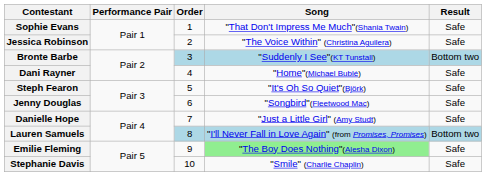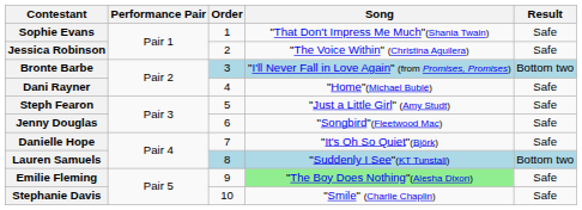 <table class="wikitable plainrowheaders" style="text-align:center;">
 <tr>
 <th scope="col">Contestant</th>
 <th scope="col">Performance Pair</th>
 <th scope="col">Order</th>
 <th scope="col">Song</th>
 <th scope="col">Result</th>
 </tr>
 <tr>
 <th scope="row">Sophie Evans</th>
 <td rowspan="2">Pair 1</td>
 <td>1</td>
 <td>"<a href='#'>That Don't Impress Me Much</a>"<small>(<a href='#'>Shania Twain</a>)</small></td>
 <td>Safe</td>
 </tr>
 <tr>
 <th scope="row">Jessica Robinson</th>
 <td>2</td>
 <td>"<a href='#'>The Voice Within</a>" <small>(<a href='#'>Christina Aguilera</a>)</small></td>
 <td>Safe</td>
 </tr>
 <tr>
 <th scope="row">Bronte Barbe</th>
 <td rowspan="2">Pair 2</td>
 <td style = "background:lightblue">3</td>
-<td style = "background:lightblue">"<a href='#'>Suddenly I See</a>"<small>(<a href='#'>KT Tunstall</a>)</small></td>
+<td style = "background:lightblue">"<a href='#'>I'll Never Fall in Love Again</a>" <small>(from <em><a href='#'>Promises, Promises</a></em>)</small></td>
 <td style = "background:lightblue">Bottom two</td>
 </tr>
 <tr>
 <th scope="row">Dani Rayner</th>
 <td>4</td>
 <td>"<a href='#'>Home</a>"<small>(<a href='#'>Michael Bublé</a>)</small></td>
 <td>Safe</td>
 </tr>
 <tr>
 <th scope="row">Steph Fearon</th>
 <td rowspan="2">Pair 3</td>
 <td>5</td>
-<td>"<a href='#'>It's Oh So Quiet</a>"<small>(<a href='#'>Björk</a>)</small></td>
+<td>"<a href='#'>Just a Little Girl</a>" <small>(<a href='#'>Amy Studt</a>)</small></td>
 <td>Safe</td>
 </tr>
 <tr>
 <th scope="row">Jenny Douglas</th>
 <td>6</td>
 <td>"<a href='#'>Songbird</a>"<small>(<a href='#'>Fleetwood Mac</a>)</small></td>
 <td>Safe</td>
 </tr>
 <tr>
 <th scope="row">Danielle Hope</th>
 <td rowspan="2">Pair 4</td>
 <td>7</td>
-<td>"<a href='#'>Just a Little Girl</a>" <small>(<a href='#'>Amy Studt</a>)</small></td>
+<td>"<a href='#'>It's Oh So Quiet</a>"<small>(<a href='#'>Björk</a>)</small></td>
 <td>Safe</td>
 </tr>
 <tr>
 <th scope="row">Lauren Samuels</th>
 <td style = "background:lightblue">8</td>
-<td style = "background:lightblue">"<a href='#'>I'll Never Fall in Love Again</a>" <small>(from <em><a href='#'>Promises, Promises</a></em>)</small></td>
+<td style = "background:lightblue">"<a href='#'>Suddenly I See</a>"<small>(<a href='#'>KT Tunstall</a>)</small></td>
 <td style = "background:lightblue">Bottom two</td>
 </tr>
 <tr>
 <th scope="row">Emilie Fleming</th>
 <td rowspan="2">Pair 5</td>
 <td>9</td>
 <td style="background: lightgreen;">"<a href='#'>The Boy Does Nothing</a>"<small>(<a href='#'>Alesha Dixon</a>)</small></td>
 <td>Safe</td>
 </tr>
 <tr>
 <th scope="row">Stephanie Davis</th>
 <td>10</td>
 <td>"<a href='#'>Smile</a>" <small>(<a href='#'>Charlie Chaplin</a>)</small></td>
 <td>Safe</td>
 </tr>
 </table>
